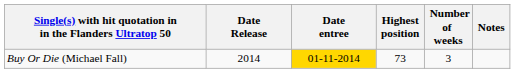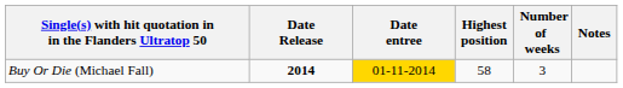 <table class="wikitable sortable" style="margin:0.5em 1em 0.5em 0; font-size: 85%; text-align:center;">
 <tr>
 <th width=250><a href='#'>Single(s)</a> with hit quotation in<br> in the Flanders <a href='#'>Ultratop</a> 50</th>
 <th width="100">Date <br>Release</th>
 <th width="100">Date <br>entree</th>
 <th> Highest <br>position</th>
 <th> Number of <br>weeks</th>
 <th> Notes </th>
 </tr>
 <tr>
 <td align="left"><em>Buy Or Die</em> (Michael Fall)</td>
-<td>2014</td>
+<td><strong>2014</strong></td>
 <td style="background: gold;">01-11-2014</td>
-<td>73</td>
+<td>58</td>
 <td>3</td>
 <td></td>
 </tr>
 </table>
